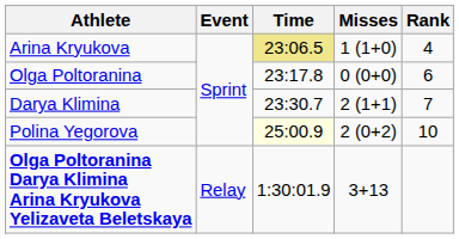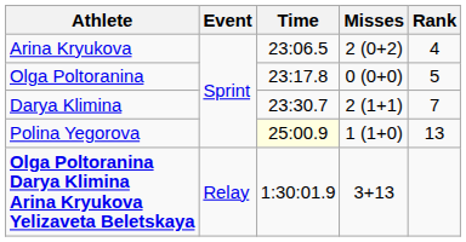 <table class="wikitable" style="font-size:90%;text-align:center;">
 <tr>
 <th>Athlete</th>
 <th>Event</th>
 <th>Time</th>
 <th>Misses</th>
 <th>Rank</th>
 </tr>
 <tr>
 <td align=left><a href='#'>Arina Kryukova</a></td>
 <td align=left rowspan=4><a href='#'>Sprint</a></td>
-<td style="background: khaki;">23:06.5</td>
-<td>1 (1+0)</td>
+<td>23:06.5</td>
+<td>2 (0+2)</td>
 <td>4</td>
 </tr>
 <tr>
 <td align=left><a href='#'>Olga Poltoranina</a></td>
 <td>23:17.8</td>
 <td>0 (0+0)</td>
-<td>6</td>
+<td>5</td>
 </tr>
 <tr>
 <td align=left><a href='#'>Darya Klimina</a></td>
 <td>23:30.7</td>
 <td>2 (1+1)</td>
 <td>7</td>
 </tr>
 <tr>
 <td align=left><a href='#'>Polina Yegorova</a></td>
 <td style="background: lightyellow;">25:00.9</td>
-<td>2 (0+2)</td>
-<td>10</td>
+<td>1 (1+0)</td>
+<td>13</td>
 </tr>
 <tr>
 <td align=left><strong><a href='#'>Olga Poltoranina</a><br><a href='#'>Darya Klimina</a><br><a href='#'>Arina Kryukova</a><br><a href='#'>Yelizaveta Beletskaya</a></strong></td>
 <td align=left><a href='#'>Relay</a></td>
 <td>1:30:01.9</td>
 <td>3+13</td>
 <td></td>
 </tr>
 </table>
